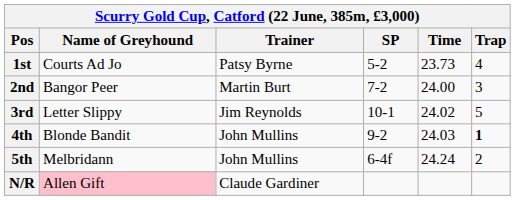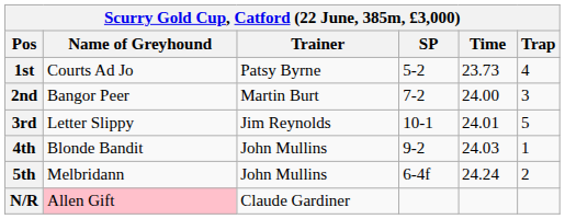 <table class="wikitable">
 <tr>
 <th colspan="6"><a href='#'>Scurry Gold Cup</a>, <a href='#'>Catford</a> (22 June, 385m, £3,000)</th>
 </tr>
 <tr>
 <th width=30>Pos</th>
 <th width=180>Name of Greyhound</th>
 <th width=150>Trainer</th>
 <th width=50>SP</th>
 <th width=50>Time</th>
 <th width=30>Trap</th>
 </tr>
 <tr>
 <th>1st</th>
 <td>Courts Ad Jo</td>
 <td>Patsy Byrne</td>
 <td>5-2</td>
 <td>23.73</td>
 <td>4</td>
 </tr>
 <tr>
 <th>2nd</th>
 <td>Bangor Peer</td>
 <td>Martin Burt</td>
 <td>7-2</td>
 <td>24.00</td>
 <td>3</td>
 </tr>
 <tr>
 <th>3rd</th>
 <td>Letter Slippy</td>
 <td>Jim Reynolds</td>
 <td>10-1</td>
-<td>24.02</td>
+<td>24.01</td>
 <td>5</td>
 </tr>
 <tr>
 <th>4th</th>
 <td>Blonde Bandit</td>
 <td>John Mullins</td>
 <td>9-2</td>
 <td>24.03</td>
-<td><strong>1</strong></td>
+<td>1</td>
 </tr>
 <tr>
 <th>5th</th>
 <td>Melbridann</td>
 <td>John Mullins</td>
 <td>6-4f</td>
 <td>24.24</td>
 <td>2</td>
 </tr>
 <tr>
 <th>N/R</th>
 <td style="background: pink;">Allen Gift</td>
 <td>Claude Gardiner</td>
 <td></td>
 <td></td>
 <td></td>
 </tr>
 </table>
